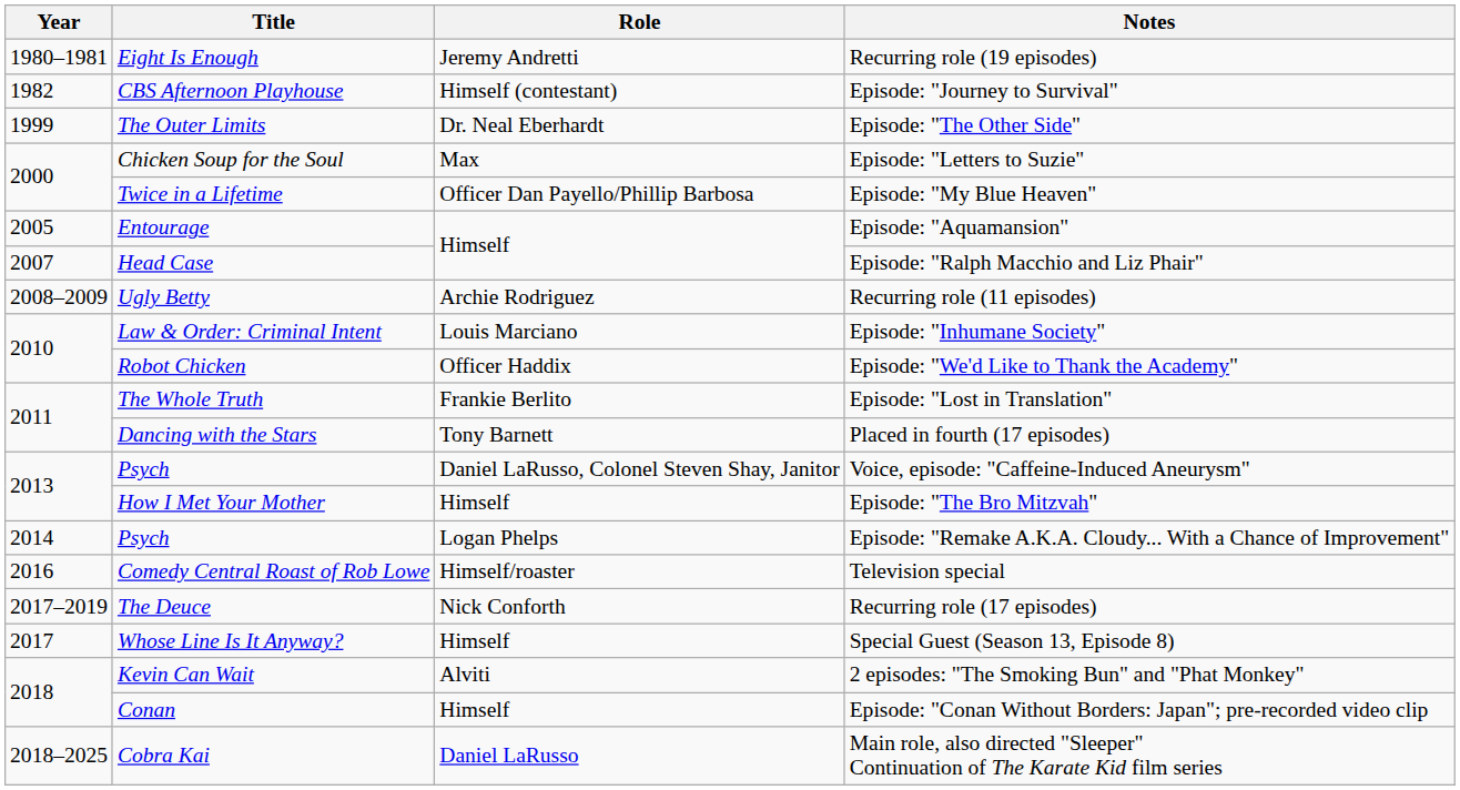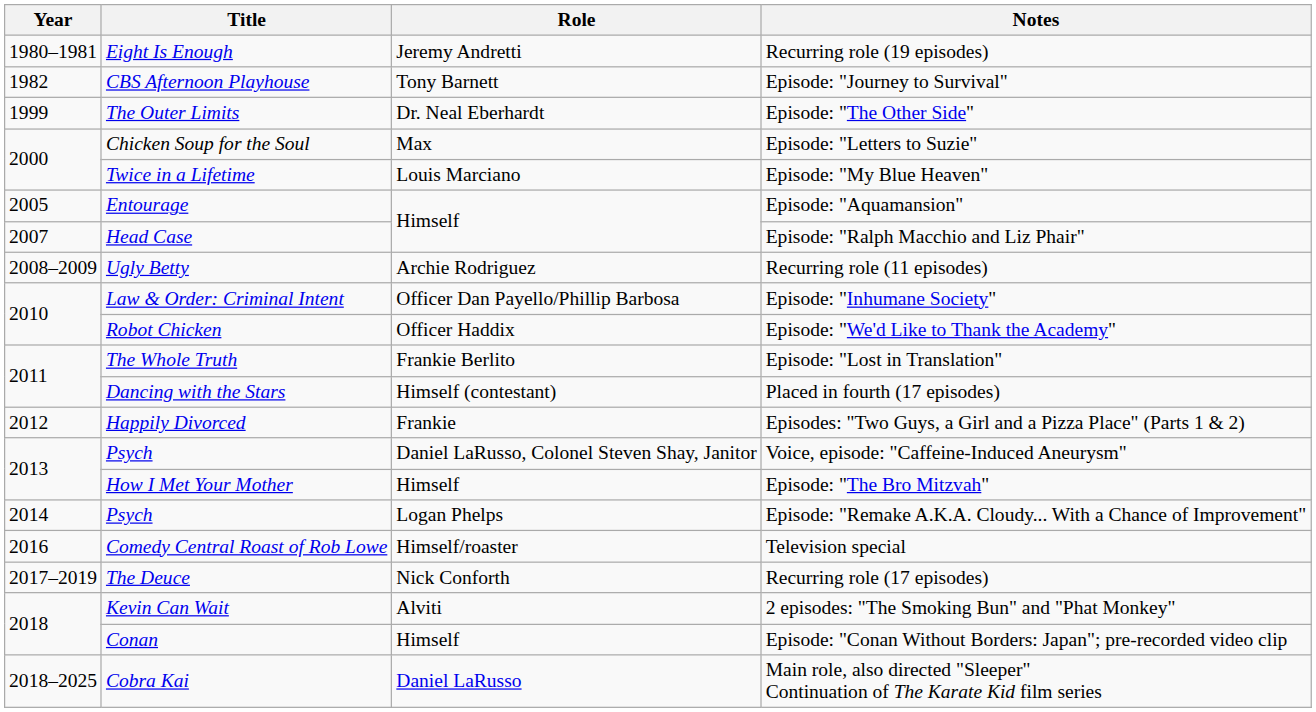 <table class="wikitable sortable">
 <tr>
 <th>Year</th>
 <th>Title</th>
 <th>Role</th>
 <th class="unsortable">Notes</th>
 </tr>
 <tr>
 <td>1980–1981</td>
 <td><em><a href='#'>Eight Is Enough</a></em></td>
 <td>Jeremy Andretti</td>
 <td>Recurring role (19 episodes)</td>
 </tr>
 <tr>
 <td>1982</td>
 <td><em><a href='#'>CBS Afternoon Playhouse</a></em></td>
-<td>Himself (contestant)</td>
+<td>Tony Barnett</td>
 <td>Episode: "Journey to Survival"</td>
 </tr>
 <tr>
 <td>1999</td>
 <td 'data-sort-value="Outer Limits The"><em><a href='#'>The Outer Limits</a></em></td>
 <td>Dr. Neal Eberhardt</td>
 <td>Episode: "<a href='#'>The Other Side</a>"</td>
 </tr>
 <tr>
 <td rowspan="2">2000</td>
 <td><em>Chicken Soup for the Soul</em></td>
 <td>Max</td>
 <td>Episode: "Letters to Suzie"</td>
 </tr>
 <tr>
 <td><em><a href='#'>Twice in a Lifetime</a></em></td>
-<td>Officer Dan Payello/Phillip Barbosa</td>
+<td>Louis Marciano</td>
 <td>Episode: "My Blue Heaven"</td>
 </tr>
 <tr>
 <td>2005</td>
 <td><em><a href='#'>Entourage</a></em></td>
 <td rowspan="2">Himself</td>
 <td>Episode: "Aquamansion"</td>
 </tr>
 <tr>
 <td>2007</td>
 <td><em><a href='#'>Head Case</a></em></td>
 <td>Episode: "Ralph Macchio and Liz Phair"</td>
 </tr>
 <tr>
 <td>2008–2009</td>
 <td><em><a href='#'>Ugly Betty</a></em></td>
 <td>Archie Rodriguez</td>
 <td>Recurring role (11 episodes)</td>
 </tr>
 <tr>
 <td rowspan="2">2010</td>
 <td><em><a href='#'>Law & Order: Criminal Intent</a></em></td>
-<td>Louis Marciano</td>
+<td>Officer Dan Payello/Phillip Barbosa</td>
 <td>Episode: "<a href='#'>Inhumane Society</a>"</td>
 </tr>
 <tr>
 <td><em><a href='#'>Robot Chicken</a></em></td>
 <td>Officer Haddix</td>
 <td>Episode: "<a href='#'>We'd Like to Thank the Academy</a>"</td>
 </tr>
 <tr>
 <td rowspan="2">2011</td>
 <td data-sort-value="Whole Truth The"><em><a href='#'>The Whole Truth</a></em></td>
 <td>Frankie Berlito</td>
 <td>Episode: "Lost in Translation"</td>
 </tr>
 <tr>
 <td><em><a href='#'>Dancing with the Stars</a></em></td>
-<td>Tony Barnett</td>
+<td>Himself (contestant)</td>
 <td>Placed in fourth (17 episodes)</td>
+</tr>
+<tr>
+<td>2012</td>
+<td><em><a href='#'>Happily Divorced</a></em></td>
+<td>Frankie</td>
+<td>Episodes: "Two Guys, a Girl and a Pizza Place" (Parts 1 & 2)</td>
 </tr>
 <tr>
 <td rowspan="2">2013</td>
 <td><em><a href='#'>Psych</a></em></td>
 <td>Daniel LaRusso, Colonel Steven Shay, Janitor</td>
 <td>Voice, episode: "Caffeine-Induced Aneurysm"</td>
 </tr>
 <tr>
 <td><em><a href='#'>How I Met Your Mother</a></em></td>
 <td>Himself</td>
 <td>Episode: "<a href='#'>The Bro Mitzvah</a>"</td>
 </tr>
 <tr>
 <td>2014</td>
 <td><em><a href='#'>Psych</a></em></td>
 <td>Logan Phelps</td>
 <td>Episode: "Remake A.K.A. Cloudy... With a Chance of Improvement"</td>
 </tr>
 <tr>
 <td>2016</td>
 <td><em><a href='#'>Comedy Central Roast of Rob Lowe</a></em></td>
 <td>Himself/roaster</td>
 <td>Television special</td>
 </tr>
 <tr>
 <td>2017–2019</td>
 <td data-sort-value="Deuce The"><em><a href='#'>The Deuce</a></em></td>
 <td>Nick Conforth</td>
 <td>Recurring role (17 episodes)</td>
 </tr>
 <tr>
-<td>2017</td>
-<td><a href='#'><em>Whose Line Is It Anyway?</em></a></td>
-<td>Himself</td>
-<td>Special Guest (Season 13, Episode 8)</td>
-</tr>
-<tr>
 <td rowspan="2">2018</td>
 <td><em><a href='#'>Kevin Can Wait</a></em></td>
 <td>Alviti</td>
 <td>2 episodes: "The Smoking Bun" and "Phat Monkey"</td>
 </tr>
 <tr>
 <td><em><a href='#'>Conan</a></em></td>
 <td>Himself</td>
 <td>Episode: "Conan Without Borders: Japan"; pre-recorded video clip</td>
 </tr>
 <tr>
 <td>2018–2025</td>
 <td data-sort-value="Cobra Kai"><em><a href='#'>Cobra Kai</a></em></td>
 <td><a href='#'>Daniel LaRusso</a></td>
 <td>Main role, also directed "Sleeper"<br>Continuation of <em>The Karate Kid</em> film series</td>
 </tr>
 </table>
